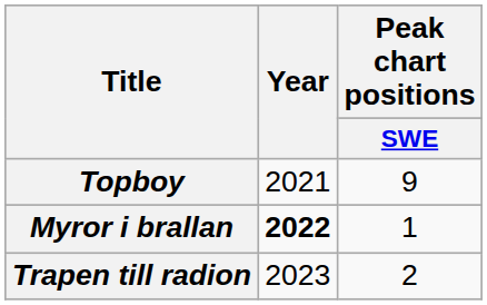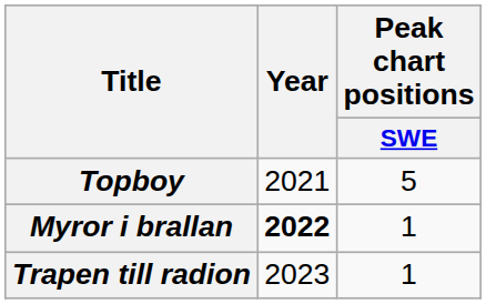 <table class="wikitable plainrowheaders" style="text-align:center;">
 <tr>
 <th scope="col" rowspan="2">Title</th>
 <th scope="col" rowspan="2">Year</th>
 <th scope="col" colspan="1">Peak chart positions</th>
 </tr>
 <tr>
 <th scope="col" style="width:3em;font-size:85%;"><a href='#'>SWE</a><br></th>
 </tr>
 <tr>
 <th scope="row"><em>Topboy</em></th>
 <td>2021</td>
-<td>9</td>
+<td>5</td>
 </tr>
 <tr>
 <th scope="row"><em>Myror i brallan</em></th>
 <td><strong>2022</strong></td>
 <td>1</td>
 </tr>
 <tr>
 <th scope="row"><em>Trapen till radion</em></th>
 <td>2023</td>
-<td>2<br></td>
+<td>1<br></td>
 </tr>
 </table>
